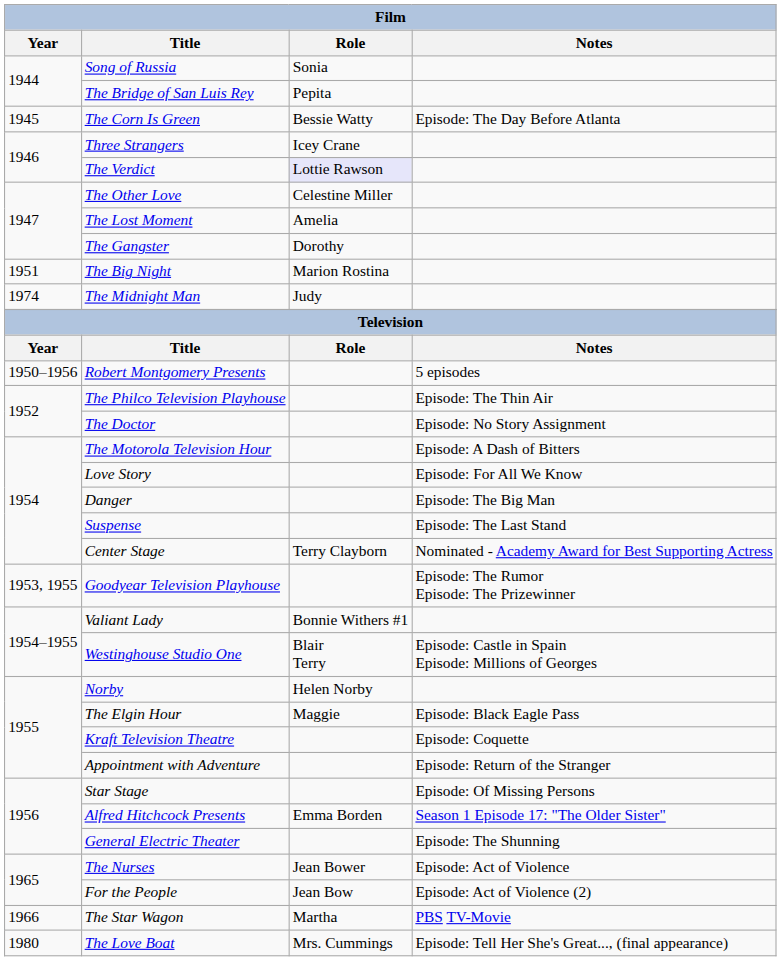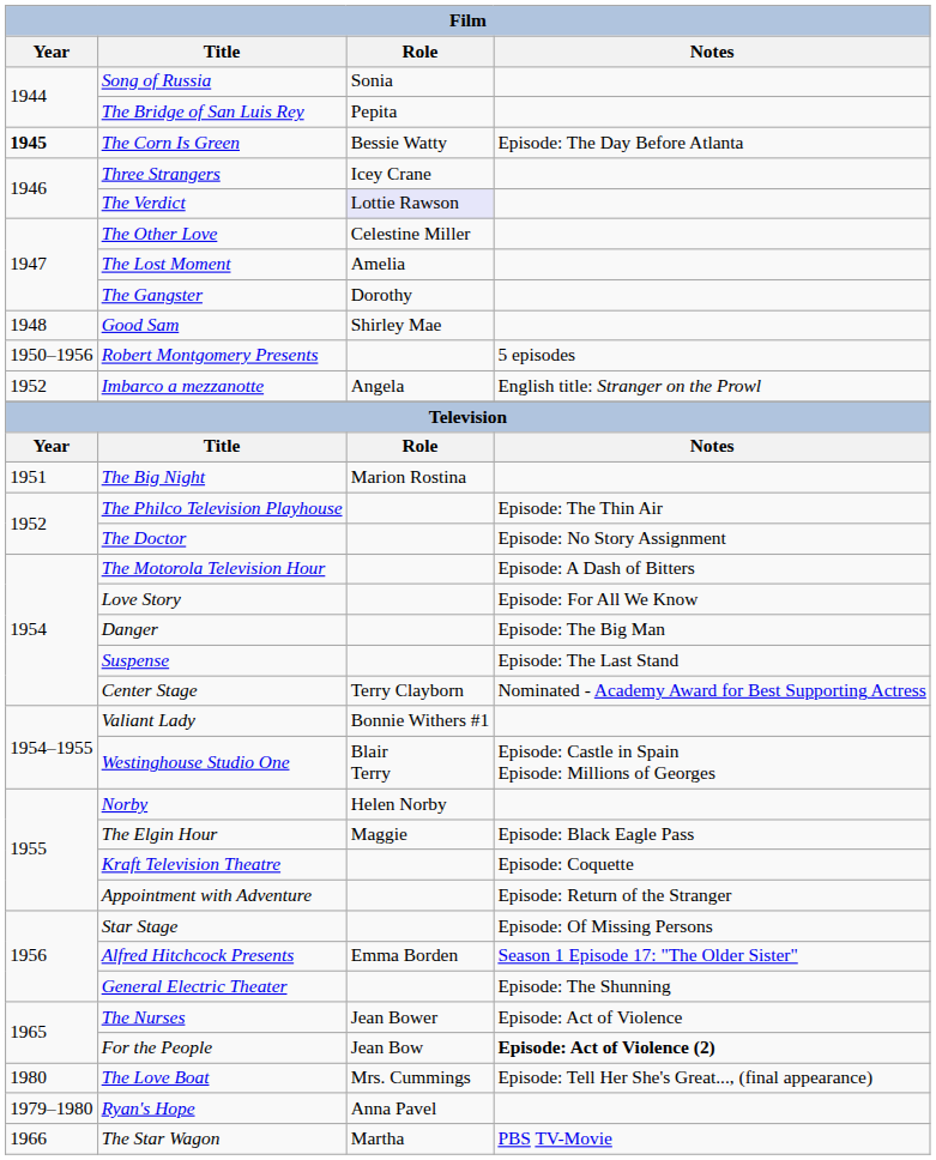 <table class="wikitable" style="font-size: 90%;">
 <tr>
 <th colspan="4" style="background: LightSteelBlue;">Film</th>
 </tr>
 <tr>
 <th>Year</th>
 <th>Title</th>
 <th>Role</th>
 <th>Notes</th>
 </tr>
 <tr>
 <td rowspan="2">1944</td>
 <td><em><a href='#'>Song of Russia</a></em></td>
 <td>Sonia</td>
 <td></td>
 </tr>
 <tr>
 <td><em><a href='#'>The Bridge of San Luis Rey</a></em></td>
 <td>Pepita</td>
 <td></td>
 </tr>
 <tr>
-<td>1945</td>
+<td><strong>1945</strong></td>
 <td><em><a href='#'>The Corn Is Green</a></em></td>
 <td>Bessie Watty</td>
 <td>Episode: The Day Before Atlanta</td>
 </tr>
 <tr>
 <td rowspan="2">1946</td>
 <td><em><a href='#'>Three Strangers</a></em></td>
 <td>Icey Crane</td>
 <td></td>
 </tr>
 <tr>
 <td><em><a href='#'>The Verdict</a></em></td>
 <td style="background: lavender;">Lottie Rawson</td>
 <td></td>
 </tr>
 <tr>
 <td rowspan="3">1947</td>
 <td><em><a href='#'>The Other Love</a></em></td>
 <td>Celestine Miller</td>
 <td></td>
 </tr>
 <tr>
 <td><em><a href='#'>The Lost Moment</a></em></td>
 <td>Amelia</td>
 <td></td>
 </tr>
 <tr>
 <td><em><a href='#'>The Gangster</a></em></td>
 <td>Dorothy</td>
 <td></td>
 </tr>
 <tr>
-<td>1951</td>
-<td><em><a href='#'>The Big Night</a></em></td>
-<td>Marion Rostina</td>
+<td>1948</td>
+<td><em><a href='#'>Good Sam</a></em></td>
+<td>Shirley Mae</td>
 <td></td>
 </tr>
 <tr>
-<td>1974</td>
-<td><em><a href='#'>The Midnight Man</a></em></td>
-<td>Judy</td>
+<td>1950–1956</td>
+<td><em><a href='#'>Robert Montgomery Presents</a></em></td>
 <td></td>
+<td>5 episodes</td>
+</tr>
+<tr>
+<td>1952</td>
+<td><em><a href='#'>Imbarco a mezzanotte</a></em></td>
+<td>Angela</td>
+<td>English title: <em>Stranger on the Prowl</em></td>
 </tr>
 <tr>
 </tr>
 <tr>
 <th colspan="4" style="background: LightSteelBlue;">Television</th>
 </tr>
 <tr>
 <th>Year</th>
 <th>Title</th>
 <th>Role</th>
 <th>Notes</th>
 </tr>
 <tr>
-<td>1950–1956</td>
-<td><em><a href='#'>Robert Montgomery Presents</a></em></td>
+<td>1951</td>
+<td><em><a href='#'>The Big Night</a></em></td>
+<td>Marion Rostina</td>
 <td></td>
-<td>5 episodes</td>
 </tr>
 <tr>
 <td rowspan="2">1952</td>
 <td><em><a href='#'>The Philco Television Playhouse</a></em></td>
 <td></td>
 <td>Episode: The Thin Air</td>
 </tr>
 <tr>
 <td><em><a href='#'>The Doctor</a></em></td>
 <td></td>
 <td>Episode: No Story Assignment</td>
 </tr>
 <tr>
 <td rowspan="5">1954</td>
 <td><em><a href='#'>The Motorola Television Hour</a></em></td>
 <td></td>
 <td>Episode: A Dash of Bitters</td>
 </tr>
 <tr>
 <td><em>Love Story</em></td>
 <td></td>
 <td>Episode: For All We Know</td>
 </tr>
 <tr>
 <td><em>Danger</em></td>
 <td></td>
 <td>Episode: The Big Man</td>
 </tr>
 <tr>
 <td><em><a href='#'>Suspense</a></em></td>
 <td></td>
 <td>Episode: The Last Stand</td>
 </tr>
 <tr>
 <td><em>Center Stage</em></td>
 <td>Terry Clayborn</td>
 <td>Nominated - <a href='#'>Academy Award for Best Supporting Actress</a></td>
-</tr>
-<tr>
-<td>1953, 1955</td>
-<td><em><a href='#'>Goodyear Television Playhouse</a></em></td>
-<td></td>
-<td>Episode: The Rumor<br>Episode: The Prizewinner</td>
 </tr>
 <tr>
 <td rowspan="2">1954–1955</td>
 <td><em>Valiant Lady</em></td>
 <td>Bonnie Withers #1</td>
 <td></td>
 </tr>
 <tr>
 <td><em><a href='#'>Westinghouse Studio One</a></em></td>
 <td>Blair<br>Terry</td>
 <td>Episode: Castle in Spain<br>Episode: Millions of Georges</td>
 </tr>
 <tr>
 <td rowspan="4">1955</td>
 <td><em><a href='#'>Norby</a></em></td>
 <td>Helen Norby</td>
 <td></td>
 </tr>
 <tr>
 <td><em>The Elgin Hour</em></td>
 <td>Maggie</td>
 <td>Episode: Black Eagle Pass</td>
 </tr>
 <tr>
 <td><em><a href='#'>Kraft Television Theatre</a></em></td>
 <td></td>
 <td>Episode: Coquette</td>
 </tr>
 <tr>
 <td><em>Appointment with Adventure</em></td>
 <td></td>
 <td>Episode: Return of the Stranger</td>
 </tr>
 <tr>
 <td rowspan="3">1956</td>
 <td><em>Star Stage</em></td>
 <td></td>
 <td>Episode: Of Missing Persons</td>
 </tr>
 <tr>
 <td><em><a href='#'>Alfred Hitchcock Presents</a></em></td>
 <td>Emma Borden</td>
 <td><a href='#'>Season 1 Episode 17: "The Older Sister"</a></td>
 </tr>
 <tr>
 <td><em><a href='#'>General Electric Theater</a></em></td>
 <td></td>
 <td>Episode: The Shunning</td>
 </tr>
 <tr>
 <td rowspan="2">1965</td>
 <td><em><a href='#'>The Nurses</a></em></td>
 <td>Jean Bower</td>
 <td>Episode: Act of Violence</td>
 </tr>
 <tr>
 <td><em>For the People</em></td>
 <td>Jean Bow</td>
-<td>Episode: Act of Violence (2)</td>
+<td><strong>Episode: Act of Violence (2)</strong></td>
+</tr>
+<tr>
+<td>1980</td>
+<td><em><a href='#'>The Love Boat</a></em></td>
+<td>Mrs. Cummings</td>
+<td>Episode: Tell Her She's Great..., (final appearance)</td>
+</tr>
+<tr>
+<td>1979–1980</td>
+<td><em><a href='#'>Ryan's Hope</a></em></td>
+<td>Anna Pavel</td>
+<td></td>
 </tr>
 <tr>
 <td>1966</td>
 <td><em>The Star Wagon</em></td>
 <td>Martha</td>
 <td><a href='#'>PBS</a> <a href='#'>TV-Movie</a></td>
 </tr>
-<tr>
-<td>1980</td>
-<td><em><a href='#'>The Love Boat</a></em></td>
-<td>Mrs. Cummings</td>
-<td>Episode: Tell Her She's Great..., (final appearance)</td>
-</tr>
 </table>
